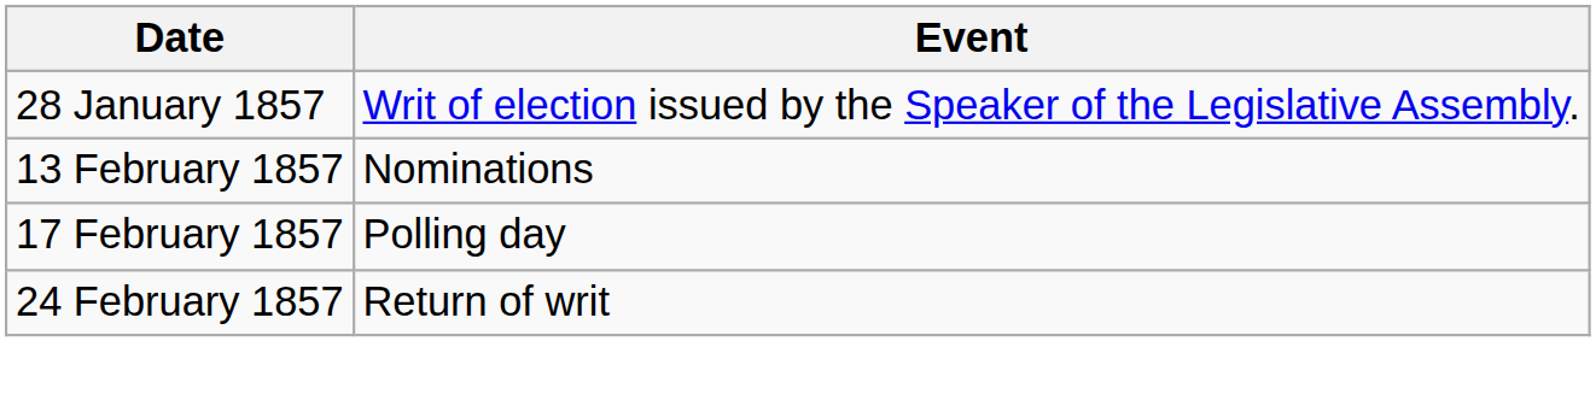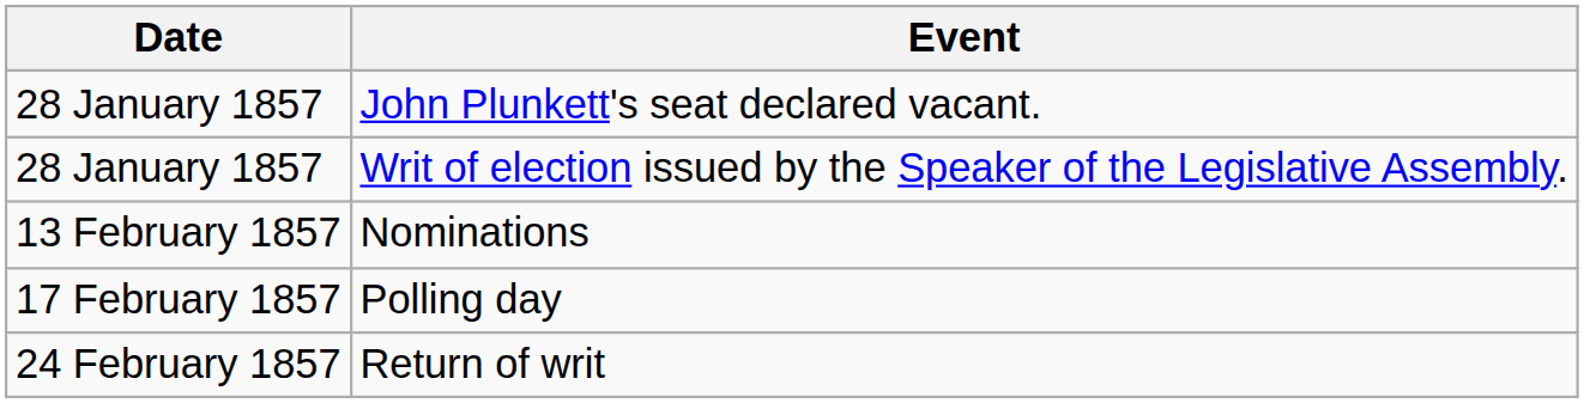 <table class="wikitable">
 <tr>
 <th>Date</th>
 <th>Event</th>
+</tr>
+<tr>
+<td>28 January 1857</td>
+<td><a href='#'>John Plunkett</a>'s seat declared vacant.</td>
 </tr>
 <tr>
 <td>28 January 1857</td>
 <td><a href='#'>Writ of election</a> issued by the <a href='#'>Speaker of the Legislative Assembly</a>.</td>
 </tr>
 <tr>
 <td>13 February 1857</td>
 <td>Nominations</td>
 </tr>
 <tr>
 <td>17 February 1857</td>
 <td>Polling day</td>
 </tr>
 <tr>
 <td>24 February 1857</td>
 <td>Return of writ</td>
 </tr>
 </table>
